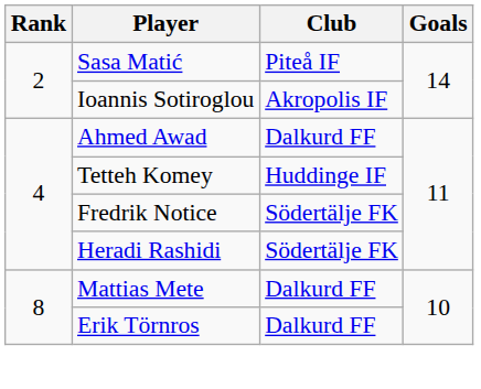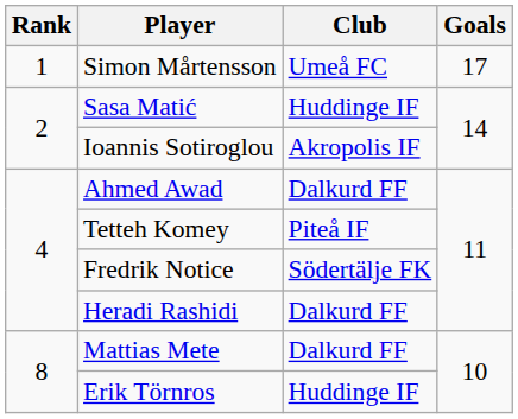 <table class="wikitable" style="text-align:center">
 <tr>
 <th>Rank</th>
 <th>Player</th>
 <th>Club</th>
 <th>Goals</th>
 </tr>
 <tr>
+<td>1</td>
+<td align="left"> Simon Mårtensson</td>
+<td align="left"><a href='#'>Umeå FC</a></td>
+<td>17</td>
+</tr>
+<tr>
 <td rowspan="2">2</td>
 <td align="left"> <a href='#'>Sasa Matić</a></td>
-<td align="left"><a href='#'>Piteå IF</a></td>
+<td align="left"><a href='#'>Huddinge IF</a></td>
 <td rowspan="2">14</td>
 </tr>
 <tr>
 <td align="left"> Ioannis Sotiroglou</td>
 <td align="left"><a href='#'>Akropolis IF</a></td>
 </tr>
 <tr>
 <td rowspan="4">4</td>
 <td align="left"> <a href='#'>Ahmed Awad</a></td>
 <td align="left"><a href='#'>Dalkurd FF</a></td>
 <td rowspan="4">11</td>
 </tr>
 <tr>
 <td align="left"> Tetteh Komey</td>
-<td align="left"><a href='#'>Huddinge IF</a></td>
+<td align="left"><a href='#'>Piteå IF</a></td>
 </tr>
 <tr>
 <td align="left"> Fredrik Notice</td>
 <td align="left"><a href='#'>Södertälje FK</a></td>
 </tr>
 <tr>
 <td align="left"> <a href='#'>Heradi Rashidi</a></td>
-<td align="left"><a href='#'>Södertälje FK</a></td>
+<td align="left"><a href='#'>Dalkurd FF</a></td>
 </tr>
 <tr>
 <td rowspan="2">8</td>
 <td align="left"> <a href='#'>Mattias Mete</a></td>
 <td align="left"><a href='#'>Dalkurd FF</a></td>
 <td rowspan="2">10</td>
 </tr>
 <tr>
 <td align="left"> <a href='#'>Erik Törnros</a></td>
-<td align="left"><a href='#'>Dalkurd FF</a></td>
+<td align="left"><a href='#'>Huddinge IF</a></td>
 </tr>
 </table>
